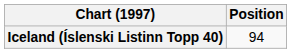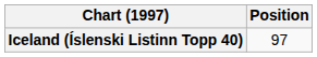 <table class="wikitable plainrowheaders" style="text-align:center">
 <tr>
 <th scope="col">Chart (1997)</th>
 <th scope="col">Position</th>
 </tr>
 <tr>
 <th scope="row">Iceland (Íslenski Listinn Topp 40)</th>
-<td>94</td>
+<td>97</td>
 </tr>
 </table>
